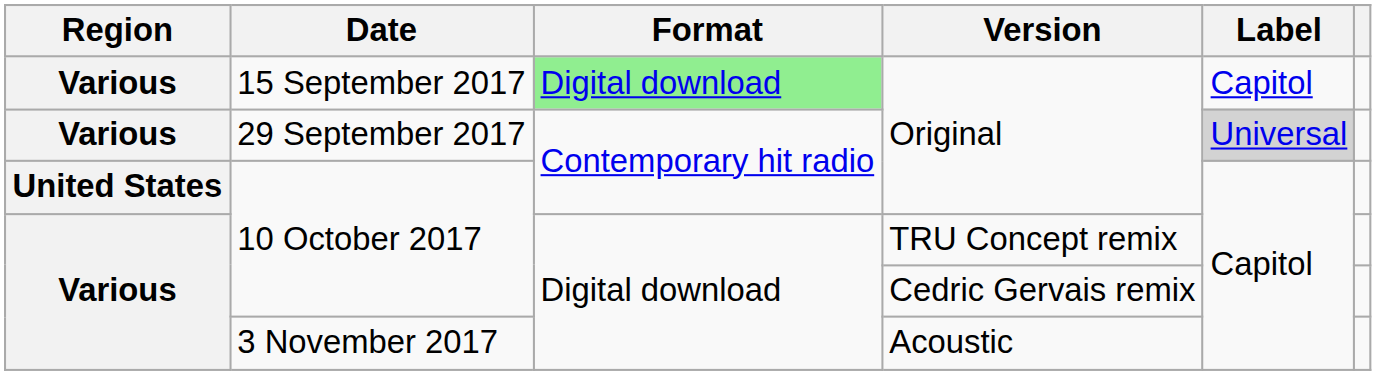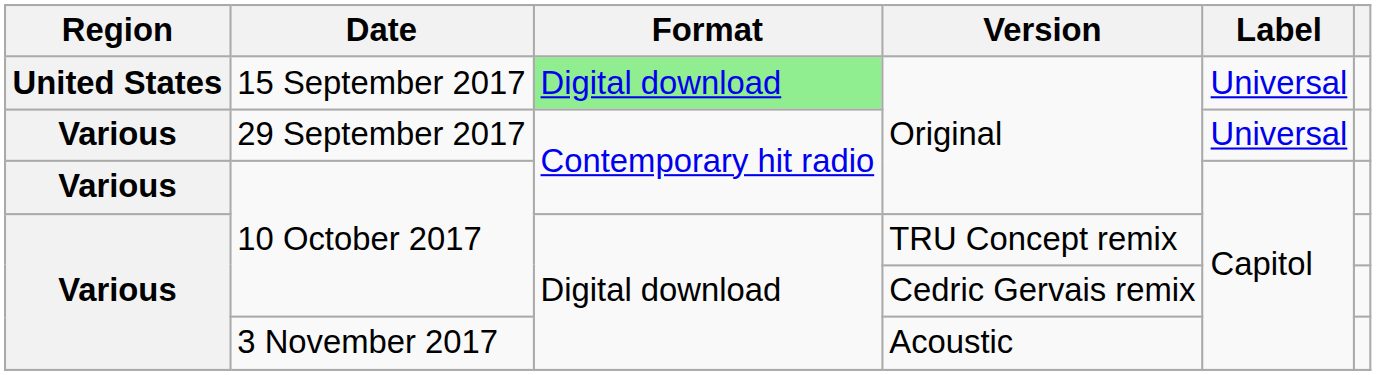 <table class="wikitable plainrowheaders">
 <tr>
 <th scope="col">Region</th>
 <th scope="col">Date</th>
 <th scope="col">Format</th>
 <th scope="col">Version</th>
 <th scope="col">Label</th>
 <th scope="col"></th>
 </tr>
 <tr>
-<th scope="row">Various</th>
+<th scope="row">United States</th>
 <td>15 September 2017</td>
 <td style="background: lightgreen;"><a href='#'>Digital download</a></td>
 <td rowspan="3">Original</td>
-<td><a href='#'>Capitol</a></td>
+<td><a href='#'>Universal</a></td>
 <td></td>
 </tr>
 <tr>
 <th scope="row">Various</th>
 <td>29 September 2017</td>
 <td rowspan="2"><a href='#'>Contemporary hit radio</a></td>
-<td style="background: lightgrey;"><a href='#'>Universal</a></td>
+<td><a href='#'>Universal</a></td>
 <td></td>
 </tr>
 <tr>
-<th scope="row">United States</th>
+<th scope="row">Various</th>
 <td rowspan="3">10 October 2017</td>
 <td rowspan="5">Capitol</td>
 <td></td>
 </tr>
 <tr>
 <th scope="row" rowspan="3">Various</th>
 <td rowspan="3">Digital download</td>
 <td>TRU Concept remix</td>
 <td></td>
 </tr>
 <tr>
 <td>Cedric Gervais remix</td>
 <td></td>
 </tr>
 <tr>
 <td>3 November 2017</td>
 <td>Acoustic</td>
 <td></td>
 </tr>
 </table>
